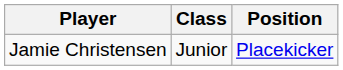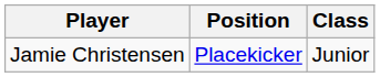 <table class="wikitable">
 <tr>
 <th>Player</th>
+<th>Position</th>
 <th>Class</th>
-<th>Position</th>
 </tr>
 <tr>
 <td>Jamie Christensen</td>
+<td><a href='#'>Placekicker</a></td>
 <td>Junior</td>
-<td><a href='#'>Placekicker</a></td>
 </tr>
 </table>
